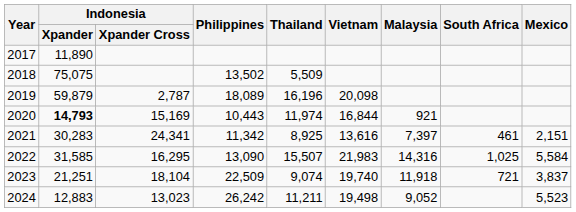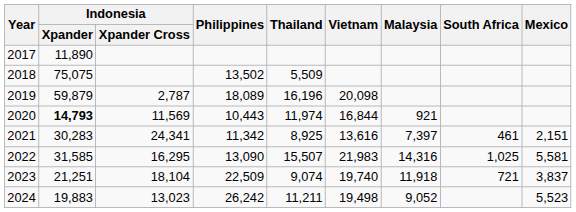 <table class=wikitable style="text-align: right;">
 <tr>
 <th rowspan="2">Year</th>
 <th colspan="2">Indonesia</th>
 <th rowspan="2">Philippines</th>
 <th rowspan="2">Thailand</th>
 <th rowspan="2">Vietnam</th>
 <th rowspan="2">Malaysia</th>
 <th rowspan="2">South Africa</th>
 <th rowspan="2">Mexico</th>
 </tr>
 <tr>
 <th>Xpander</th>
 <th>Xpander Cross</th>
 </tr>
 <tr>
 <td>2017</td>
 <td>11,890</td>
 <td></td>
 <td></td>
 <td></td>
 <td></td>
 <td></td>
 <td></td>
 <td></td>
 </tr>
 <tr>
 <td>2018</td>
 <td>75,075</td>
 <td></td>
 <td>13,502</td>
 <td>5,509</td>
 <td></td>
 <td></td>
 <td></td>
 <td></td>
 </tr>
 <tr>
 <td>2019</td>
 <td>59,879</td>
 <td>2,787</td>
 <td>18,089</td>
 <td>16,196</td>
 <td>20,098</td>
 <td></td>
 <td></td>
 <td></td>
 </tr>
 <tr>
 <td>2020</td>
 <td><strong>14,793</strong></td>
-<td>15,169</td>
+<td>11,569</td>
 <td>10,443</td>
 <td>11,974</td>
 <td>16,844</td>
 <td>921</td>
 <td></td>
 <td></td>
 </tr>
 <tr>
 <td>2021</td>
 <td>30,283</td>
 <td>24,341</td>
 <td>11,342</td>
 <td>8,925</td>
 <td>13,616</td>
 <td>7,397</td>
 <td>461</td>
 <td>2,151</td>
 </tr>
 <tr>
 <td>2022</td>
 <td>31,585</td>
 <td>16,295</td>
 <td>13,090</td>
 <td>15,507</td>
 <td>21,983</td>
 <td>14,316</td>
 <td>1,025</td>
-<td>5,584</td>
+<td>5,581</td>
 </tr>
 <tr>
 <td>2023</td>
 <td>21,251</td>
 <td>18,104</td>
 <td>22,509</td>
 <td>9,074</td>
 <td>19,740</td>
 <td>11,918</td>
 <td>721</td>
 <td>3,837</td>
 </tr>
 <tr>
 <td>2024</td>
-<td>12,883</td>
+<td>19,883</td>
 <td>13,023</td>
 <td>26,242</td>
 <td>11,211</td>
 <td>19,498</td>
 <td>9,052</td>
 <td></td>
 <td>5,523</td>
 </tr>
 </table>
